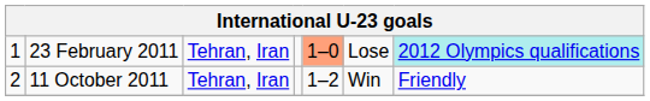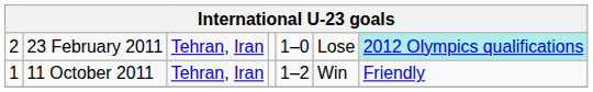 <table class="wikitable collapsible collapsed" style="font-size:90%">
 <tr>
 <th colspan=8>International U-23 goals</th>
 </tr>
 <tr>
-<td>1</td>
+<td>2</td>
 <td>23 February 2011</td>
 <td><a href='#'>Tehran</a>, <a href='#'>Iran</a></td>
 <td></td>
-<td style="background: lightsalmon;">1–0</td>
+<td>1–0</td>
 <td>Lose</td>
 <td style="background: paleturquoise;"><a href='#'>2012 Olympics qualifications</a></td>
 </tr>
 <tr>
-<td>2</td>
+<td>1</td>
 <td>11 October 2011</td>
 <td><a href='#'>Tehran</a>, <a href='#'>Iran</a></td>
 <td></td>
 <td>1–2</td>
 <td>Win</td>
 <td><a href='#'>Friendly</a></td>
 </tr>
 <tr>
 </tr>
 </table>
